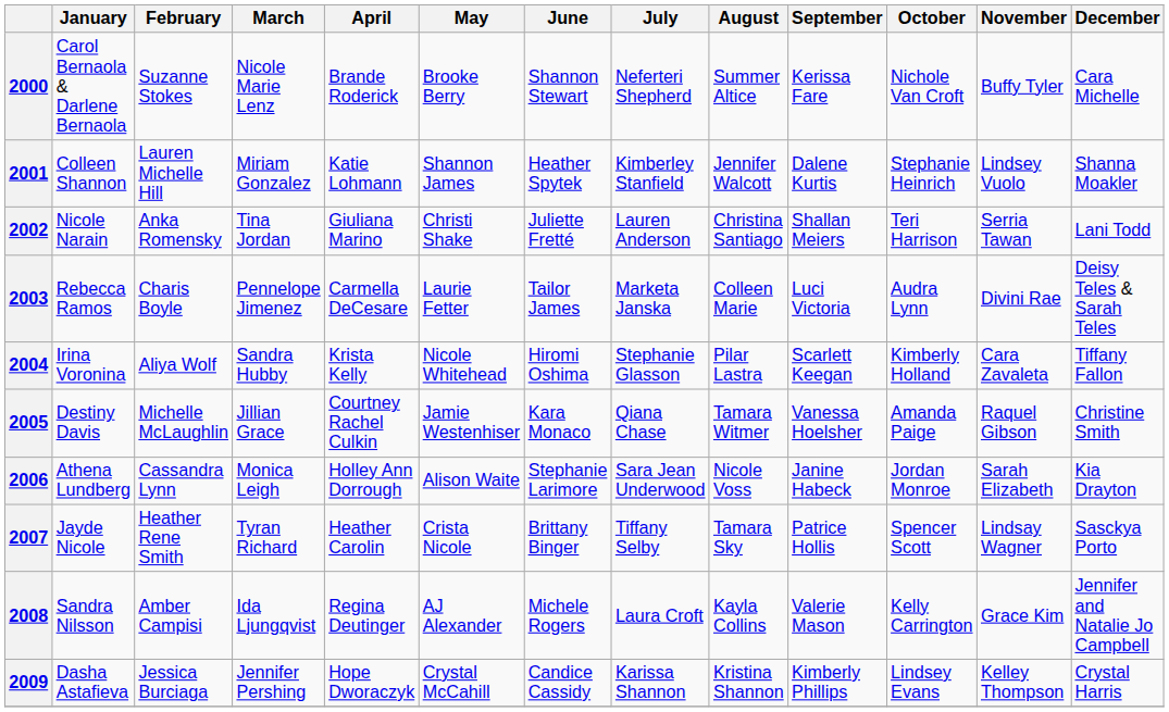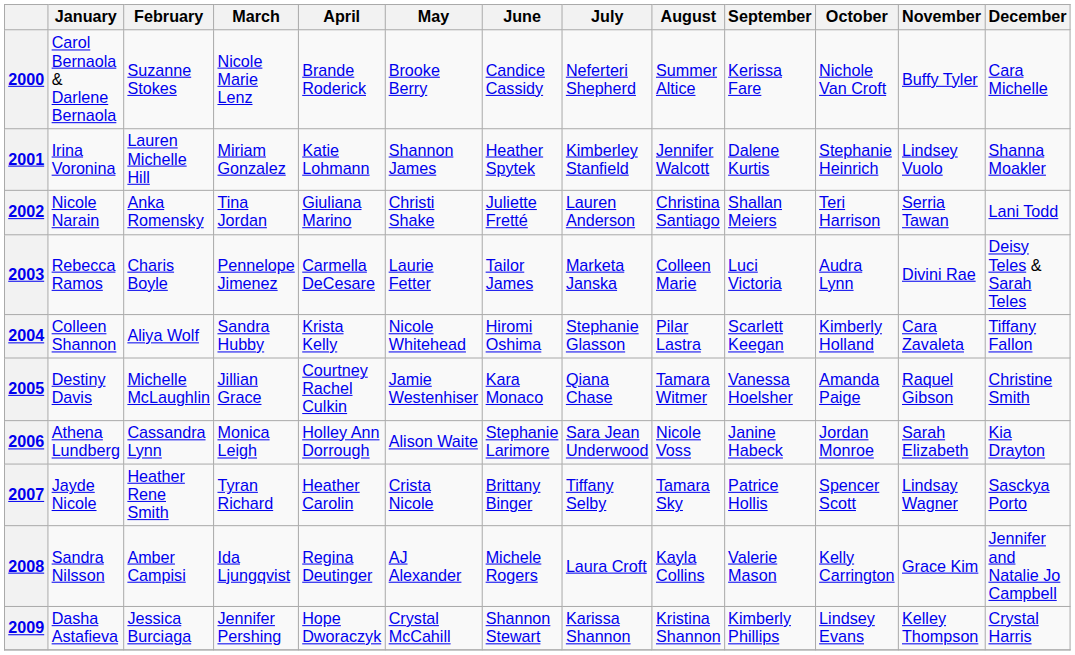 <table class="wikitable">
 <tr>
 <th> </th>
 <th>January</th>
 <th>February</th>
 <th>March</th>
 <th>April</th>
 <th>May</th>
 <th>June</th>
 <th>July</th>
 <th>August</th>
 <th>September</th>
 <th>October</th>
 <th>November</th>
 <th>December</th>
 </tr>
 <tr>
 <th><a href='#'>2000</a></th>
 <td><a href='#'>Carol Bernaola</a> & <a href='#'>Darlene Bernaola</a></td>
 <td><a href='#'>Suzanne Stokes</a></td>
 <td><a href='#'>Nicole Marie Lenz</a></td>
 <td> <a href='#'>Brande Roderick</a></td>
 <td><a href='#'>Brooke Berry</a></td>
-<td><a href='#'>Shannon Stewart</a></td>
+<td><a href='#'>Candice Cassidy</a></td>
 <td><a href='#'>Neferteri Shepherd</a></td>
 <td><a href='#'>Summer Altice</a></td>
 <td><a href='#'>Kerissa Fare</a></td>
 <td><a href='#'>Nichole Van Croft</a></td>
 <td><a href='#'>Buffy Tyler</a></td>
 <td><a href='#'>Cara Michelle</a></td>
 </tr>
 <tr>
 <th><a href='#'>2001</a></th>
-<td><a href='#'>Colleen Shannon</a></td>
+<td><a href='#'>Irina Voronina</a></td>
 <td><a href='#'>Lauren Michelle Hill</a></td>
 <td><a href='#'>Miriam Gonzalez</a></td>
 <td><a href='#'>Katie Lohmann</a></td>
 <td><a href='#'>Shannon James</a></td>
 <td><a href='#'>Heather Spytek</a></td>
 <td><a href='#'>Kimberley Stanfield</a></td>
 <td><a href='#'>Jennifer Walcott</a></td>
 <td> <a href='#'>Dalene Kurtis</a></td>
 <td><a href='#'>Stephanie Heinrich</a></td>
 <td><a href='#'>Lindsey Vuolo</a></td>
 <td><a href='#'>Shanna Moakler</a></td>
 </tr>
 <tr>
 <th><a href='#'>2002</a></th>
 <td><a href='#'>Nicole Narain</a></td>
 <td><a href='#'>Anka Romensky</a></td>
 <td><a href='#'>Tina Jordan</a></td>
 <td><a href='#'>Giuliana Marino</a></td>
 <td><a href='#'>Christi Shake</a></td>
 <td><a href='#'>Juliette Fretté</a></td>
 <td><a href='#'>Lauren Anderson</a></td>
 <td> <a href='#'>Christina Santiago</a></td>
 <td><a href='#'>Shallan Meiers</a></td>
 <td><a href='#'>Teri Harrison</a></td>
 <td><a href='#'>Serria Tawan</a></td>
 <td><a href='#'>Lani Todd</a></td>
 </tr>
 <tr>
 <th><a href='#'>2003</a></th>
 <td><a href='#'>Rebecca Ramos</a></td>
 <td><a href='#'>Charis Boyle</a></td>
 <td><a href='#'>Pennelope Jimenez</a></td>
 <td> <a href='#'>Carmella DeCesare</a></td>
 <td><a href='#'>Laurie Fetter</a></td>
 <td><a href='#'>Tailor James</a></td>
 <td><a href='#'>Marketa Janska</a></td>
 <td><a href='#'>Colleen Marie</a></td>
 <td><a href='#'>Luci Victoria</a></td>
 <td><a href='#'>Audra Lynn</a></td>
 <td><a href='#'>Divini Rae</a></td>
 <td><a href='#'>Deisy Teles</a> & <a href='#'>Sarah Teles</a></td>
 </tr>
 <tr>
 <th><a href='#'>2004</a></th>
-<td><a href='#'>Irina Voronina</a></td>
+<td><a href='#'>Colleen Shannon</a></td>
 <td><a href='#'>Aliya Wolf</a></td>
 <td><a href='#'>Sandra Hubby</a></td>
 <td><a href='#'>Krista Kelly</a></td>
 <td><a href='#'>Nicole Whitehead</a></td>
 <td><a href='#'>Hiromi Oshima</a></td>
 <td><a href='#'>Stephanie Glasson</a></td>
 <td><a href='#'>Pilar Lastra</a></td>
 <td><a href='#'>Scarlett Keegan</a></td>
 <td><a href='#'>Kimberly Holland</a></td>
 <td><a href='#'>Cara Zavaleta</a></td>
 <td> <a href='#'>Tiffany Fallon</a></td>
 </tr>
 <tr>
 <th><a href='#'>2005</a></th>
 <td><a href='#'>Destiny Davis</a></td>
 <td><a href='#'>Michelle McLaughlin</a></td>
 <td><a href='#'>Jillian Grace</a></td>
 <td><a href='#'>Courtney Rachel Culkin</a></td>
 <td><a href='#'>Jamie Westenhiser</a></td>
 <td> <a href='#'>Kara Monaco</a></td>
 <td><a href='#'>Qiana Chase</a></td>
 <td><a href='#'>Tamara Witmer</a></td>
 <td><a href='#'>Vanessa Hoelsher</a></td>
 <td><a href='#'>Amanda Paige</a></td>
 <td><a href='#'>Raquel Gibson</a></td>
 <td><a href='#'>Christine Smith</a></td>
 </tr>
 <tr>
 <th><a href='#'>2006</a></th>
 <td><a href='#'>Athena Lundberg</a></td>
 <td><a href='#'>Cassandra Lynn</a></td>
 <td><a href='#'>Monica Leigh</a></td>
 <td><a href='#'>Holley Ann Dorrough</a></td>
 <td><a href='#'>Alison Waite</a></td>
 <td><a href='#'>Stephanie Larimore</a></td>
 <td> <a href='#'>Sara Jean Underwood</a></td>
 <td><a href='#'>Nicole Voss</a></td>
 <td><a href='#'>Janine Habeck</a></td>
 <td><a href='#'>Jordan Monroe</a></td>
 <td><a href='#'>Sarah Elizabeth</a></td>
 <td><a href='#'>Kia Drayton</a></td>
 </tr>
 <tr>
 <th><a href='#'>2007</a></th>
 <td> <a href='#'>Jayde Nicole</a></td>
 <td><a href='#'>Heather Rene Smith</a></td>
 <td><a href='#'>Tyran Richard</a></td>
 <td><a href='#'>Heather Carolin</a></td>
 <td><a href='#'>Crista Nicole</a></td>
 <td><a href='#'>Brittany Binger</a></td>
 <td><a href='#'>Tiffany Selby</a></td>
 <td><a href='#'>Tamara Sky</a></td>
 <td><a href='#'>Patrice Hollis</a></td>
 <td><a href='#'>Spencer Scott</a></td>
 <td><a href='#'>Lindsay Wagner</a></td>
 <td><a href='#'>Sasckya Porto</a></td>
 </tr>
 <tr>
 <th><a href='#'>2008</a></th>
 <td><a href='#'>Sandra Nilsson</a></td>
 <td><a href='#'>Amber Campisi</a></td>
 <td> <a href='#'>Ida Ljungqvist</a></td>
 <td><a href='#'>Regina Deutinger</a></td>
 <td><a href='#'>AJ Alexander</a></td>
 <td><a href='#'>Michele Rogers</a></td>
 <td><a href='#'>Laura Croft</a></td>
 <td><a href='#'>Kayla Collins</a></td>
 <td><a href='#'>Valerie Mason</a></td>
 <td><a href='#'>Kelly Carrington</a></td>
 <td><a href='#'>Grace Kim</a></td>
 <td><a href='#'>Jennifer and Natalie Jo Campbell</a></td>
 </tr>
 <tr>
 <th><a href='#'>2009</a></th>
 <td><a href='#'>Dasha Astafieva</a></td>
 <td><a href='#'>Jessica Burciaga</a></td>
 <td><a href='#'>Jennifer Pershing</a></td>
 <td> <a href='#'>Hope Dworaczyk</a></td>
 <td><a href='#'>Crystal McCahill</a></td>
-<td><a href='#'>Candice Cassidy</a></td>
+<td><a href='#'>Shannon Stewart</a></td>
 <td><a href='#'>Karissa Shannon</a></td>
 <td><a href='#'>Kristina Shannon</a></td>
 <td><a href='#'>Kimberly Phillips</a></td>
 <td><a href='#'>Lindsey Evans</a></td>
 <td><a href='#'>Kelley Thompson</a></td>
 <td><a href='#'>Crystal Harris</a></td>
 </tr>
 <tr>
 </tr>
 </table>
